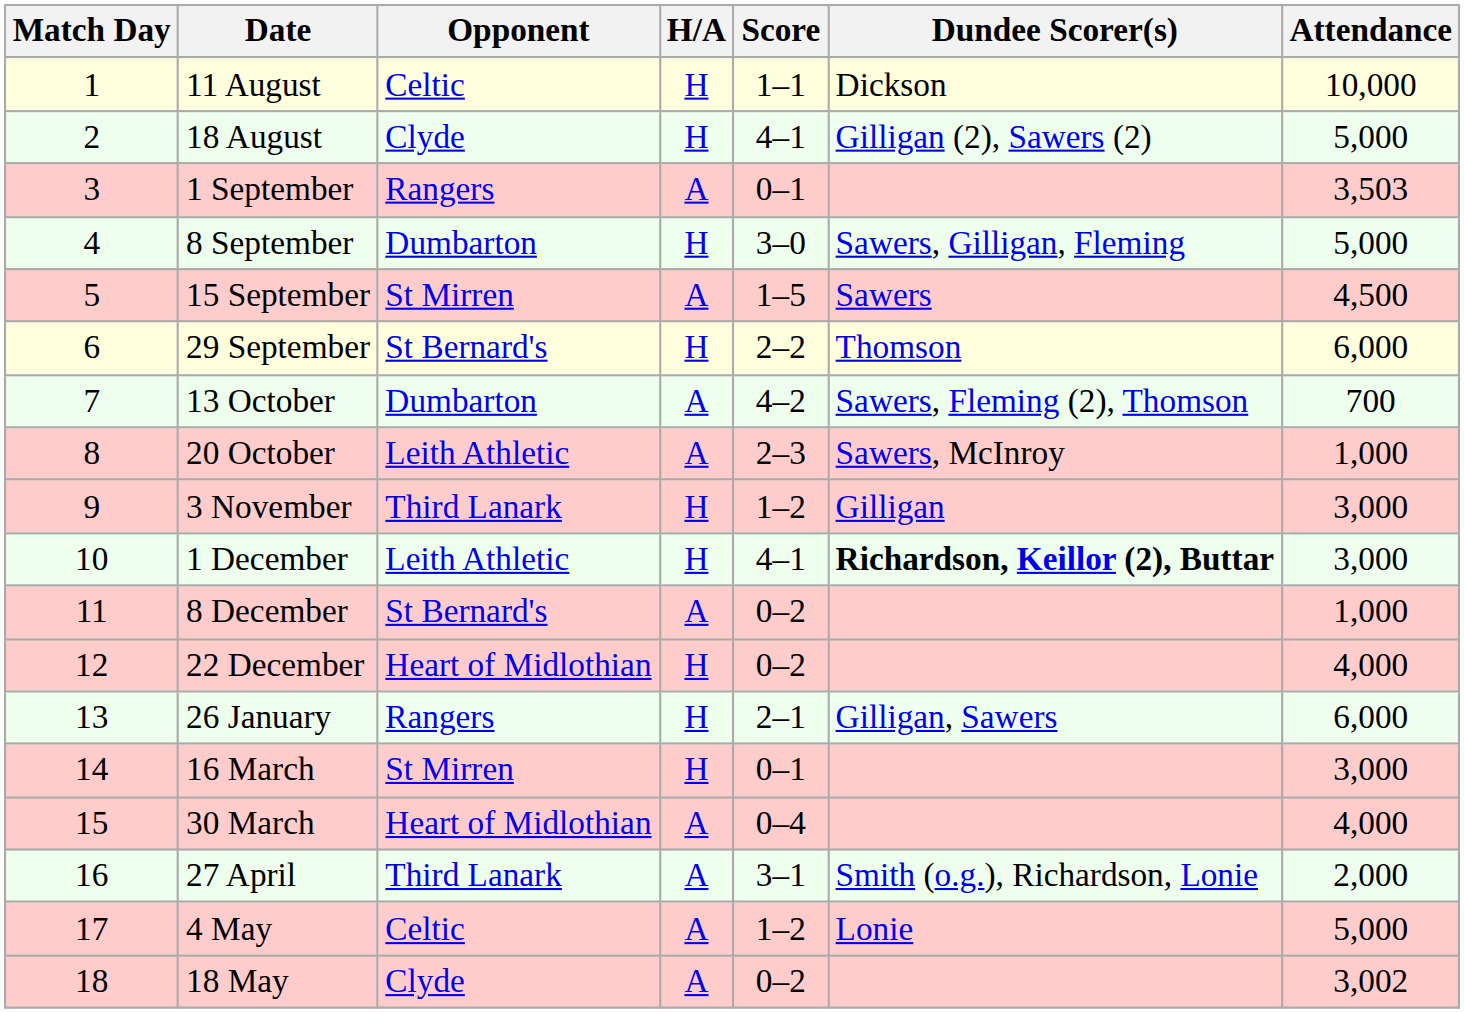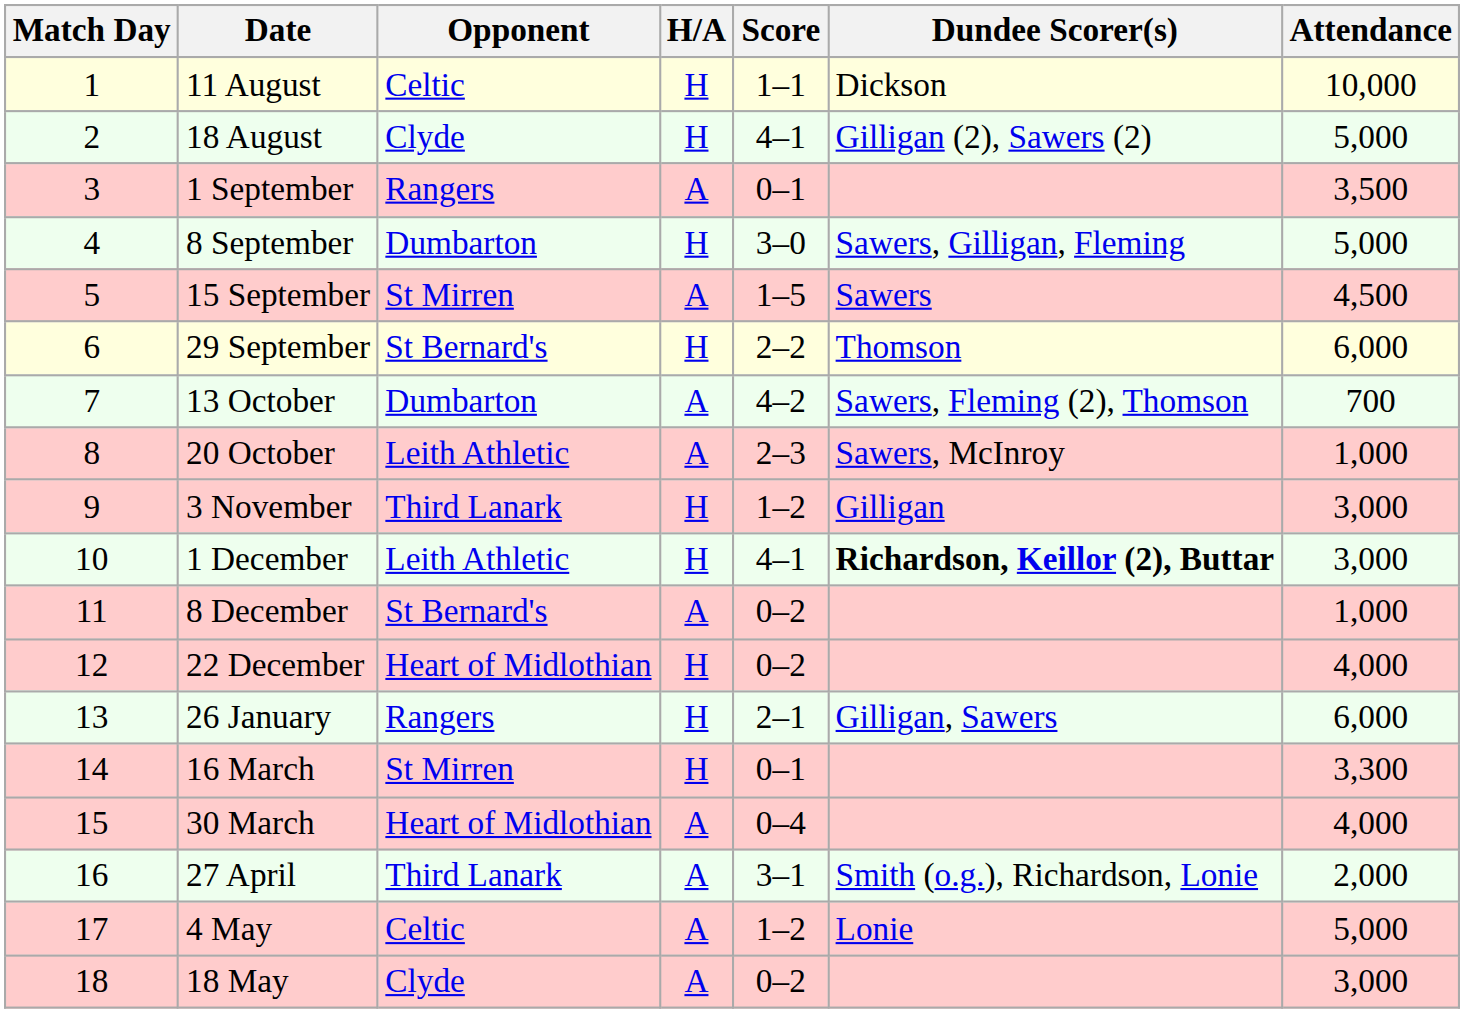 <table class="wikitable" style="text-align:center">
 <tr>
 <th>Match Day</th>
 <th>Date</th>
 <th>Opponent</th>
 <th>H/A</th>
 <th>Score</th>
 <th>Dundee Scorer(s)</th>
 <th>Attendance</th>
 </tr>
 <tr bgcolor="#FFFFDD">
 <td>1</td>
 <td align="left">11 August</td>
 <td align="left"><a href='#'>Celtic</a></td>
 <td><a href='#'>H</a></td>
 <td>1–1</td>
 <td align="left">Dickson</td>
 <td>10,000</td>
 </tr>
 <tr bgcolor="#EEFFEE">
 <td>2</td>
 <td align="left">18 August</td>
 <td align="left"><a href='#'>Clyde</a></td>
 <td><a href='#'>H</a></td>
 <td>4–1</td>
 <td align="left"><a href='#'>Gilligan</a> (2), <a href='#'>Sawers</a> (2)</td>
 <td>5,000</td>
 </tr>
 <tr bgcolor="#FFCCCC">
 <td>3</td>
 <td align="left">1 September</td>
 <td align="left"><a href='#'>Rangers</a></td>
 <td><a href='#'>A</a></td>
 <td>0–1</td>
 <td align="left"></td>
-<td>3,503</td>
+<td>3,500</td>
 </tr>
 <tr bgcolor="#EEFFEE">
 <td>4</td>
 <td align="left">8 September</td>
 <td align="left"><a href='#'>Dumbarton</a></td>
 <td><a href='#'>H</a></td>
 <td>3–0</td>
 <td align="left"><a href='#'>Sawers</a>, <a href='#'>Gilligan</a>, <a href='#'>Fleming</a></td>
 <td>5,000</td>
 </tr>
 <tr bgcolor="#FFCCCC">
 <td>5</td>
 <td align="left">15 September</td>
 <td align="left"><a href='#'>St Mirren</a></td>
 <td><a href='#'>A</a></td>
 <td>1–5</td>
 <td align="left"><a href='#'>Sawers</a></td>
 <td>4,500</td>
 </tr>
 <tr bgcolor="#FFFFDD">
 <td>6</td>
 <td align="left">29 September</td>
 <td align="left"><a href='#'>St Bernard's</a></td>
 <td><a href='#'>H</a></td>
 <td>2–2</td>
 <td align="left"><a href='#'>Thomson</a></td>
 <td>6,000</td>
 </tr>
 <tr bgcolor="#EEFFEE">
 <td>7</td>
 <td align="left">13 October</td>
 <td align="left"><a href='#'>Dumbarton</a></td>
 <td><a href='#'>A</a></td>
 <td>4–2</td>
 <td align="left"><a href='#'>Sawers</a>, <a href='#'>Fleming</a> (2), <a href='#'>Thomson</a></td>
 <td>700</td>
 </tr>
 <tr bgcolor="#FFCCCC">
 <td>8</td>
 <td align="left">20 October</td>
 <td align="left"><a href='#'>Leith Athletic</a></td>
 <td><a href='#'>A</a></td>
 <td>2–3</td>
 <td align="left"><a href='#'>Sawers</a>, McInroy</td>
 <td>1,000</td>
 </tr>
 <tr bgcolor="#FFCCCC">
 <td>9</td>
 <td align="left">3 November</td>
 <td align="left"><a href='#'>Third Lanark</a></td>
 <td><a href='#'>H</a></td>
 <td>1–2</td>
 <td align="left"><a href='#'>Gilligan</a></td>
 <td>3,000</td>
 </tr>
 <tr bgcolor="#EEFFEE">
 <td>10</td>
 <td align="left">1 December</td>
 <td align="left"><a href='#'>Leith Athletic</a></td>
 <td><a href='#'>H</a></td>
 <td>4–1</td>
 <td align="left"><strong>Richardson, <a href='#'>Keillor</a> (2), Buttar</strong></td>
 <td>3,000</td>
 </tr>
 <tr bgcolor="#FFCCCC">
 <td>11</td>
 <td align="left">8 December</td>
 <td align="left"><a href='#'>St Bernard's</a></td>
 <td><a href='#'>A</a></td>
 <td>0–2</td>
 <td align="left"></td>
 <td>1,000</td>
 </tr>
 <tr bgcolor="#FFCCCC">
 <td>12</td>
 <td align="left">22 December</td>
 <td align="left"><a href='#'>Heart of Midlothian</a></td>
 <td><a href='#'>H</a></td>
 <td>0–2</td>
 <td align="left"></td>
 <td>4,000</td>
 </tr>
 <tr bgcolor="#EEFFEE">
 <td>13</td>
 <td align="left">26 January</td>
 <td align="left"><a href='#'>Rangers</a></td>
 <td><a href='#'>H</a></td>
 <td>2–1</td>
 <td align="left"><a href='#'>Gilligan</a>, <a href='#'>Sawers</a></td>
 <td>6,000</td>
 </tr>
 <tr bgcolor="#FFCCCC">
 <td>14</td>
 <td align="left">16 March</td>
 <td align="left"><a href='#'>St Mirren</a></td>
 <td><a href='#'>H</a></td>
 <td>0–1</td>
 <td align="left"></td>
-<td>3,000</td>
+<td>3,300</td>
 </tr>
 <tr bgcolor="#FFCCCC">
 <td>15</td>
 <td align="left">30 March</td>
 <td align="left"><a href='#'>Heart of Midlothian</a></td>
 <td><a href='#'>A</a></td>
 <td>0–4</td>
 <td align="left"></td>
 <td>4,000</td>
 </tr>
 <tr bgcolor="#EEFFEE">
 <td>16</td>
 <td align="left">27 April</td>
 <td align="left"><a href='#'>Third Lanark</a></td>
 <td><a href='#'>A</a></td>
 <td>3–1</td>
 <td align="left"><a href='#'>Smith</a> (<a href='#'>o.g.</a>), Richardson, <a href='#'>Lonie</a></td>
 <td>2,000</td>
 </tr>
 <tr bgcolor="#FFCCCC">
 <td>17</td>
 <td align="left">4 May</td>
 <td align="left"><a href='#'>Celtic</a></td>
 <td><a href='#'>A</a></td>
 <td>1–2</td>
 <td align="left"><a href='#'>Lonie</a></td>
 <td>5,000</td>
 </tr>
 <tr bgcolor="#FFCCCC">
 <td>18</td>
 <td align="left">18 May</td>
 <td align="left"><a href='#'>Clyde</a></td>
 <td><a href='#'>A</a></td>
 <td>0–2</td>
 <td align="left"></td>
-<td>3,002</td>
+<td>3,000</td>
 </tr>
 </table>
